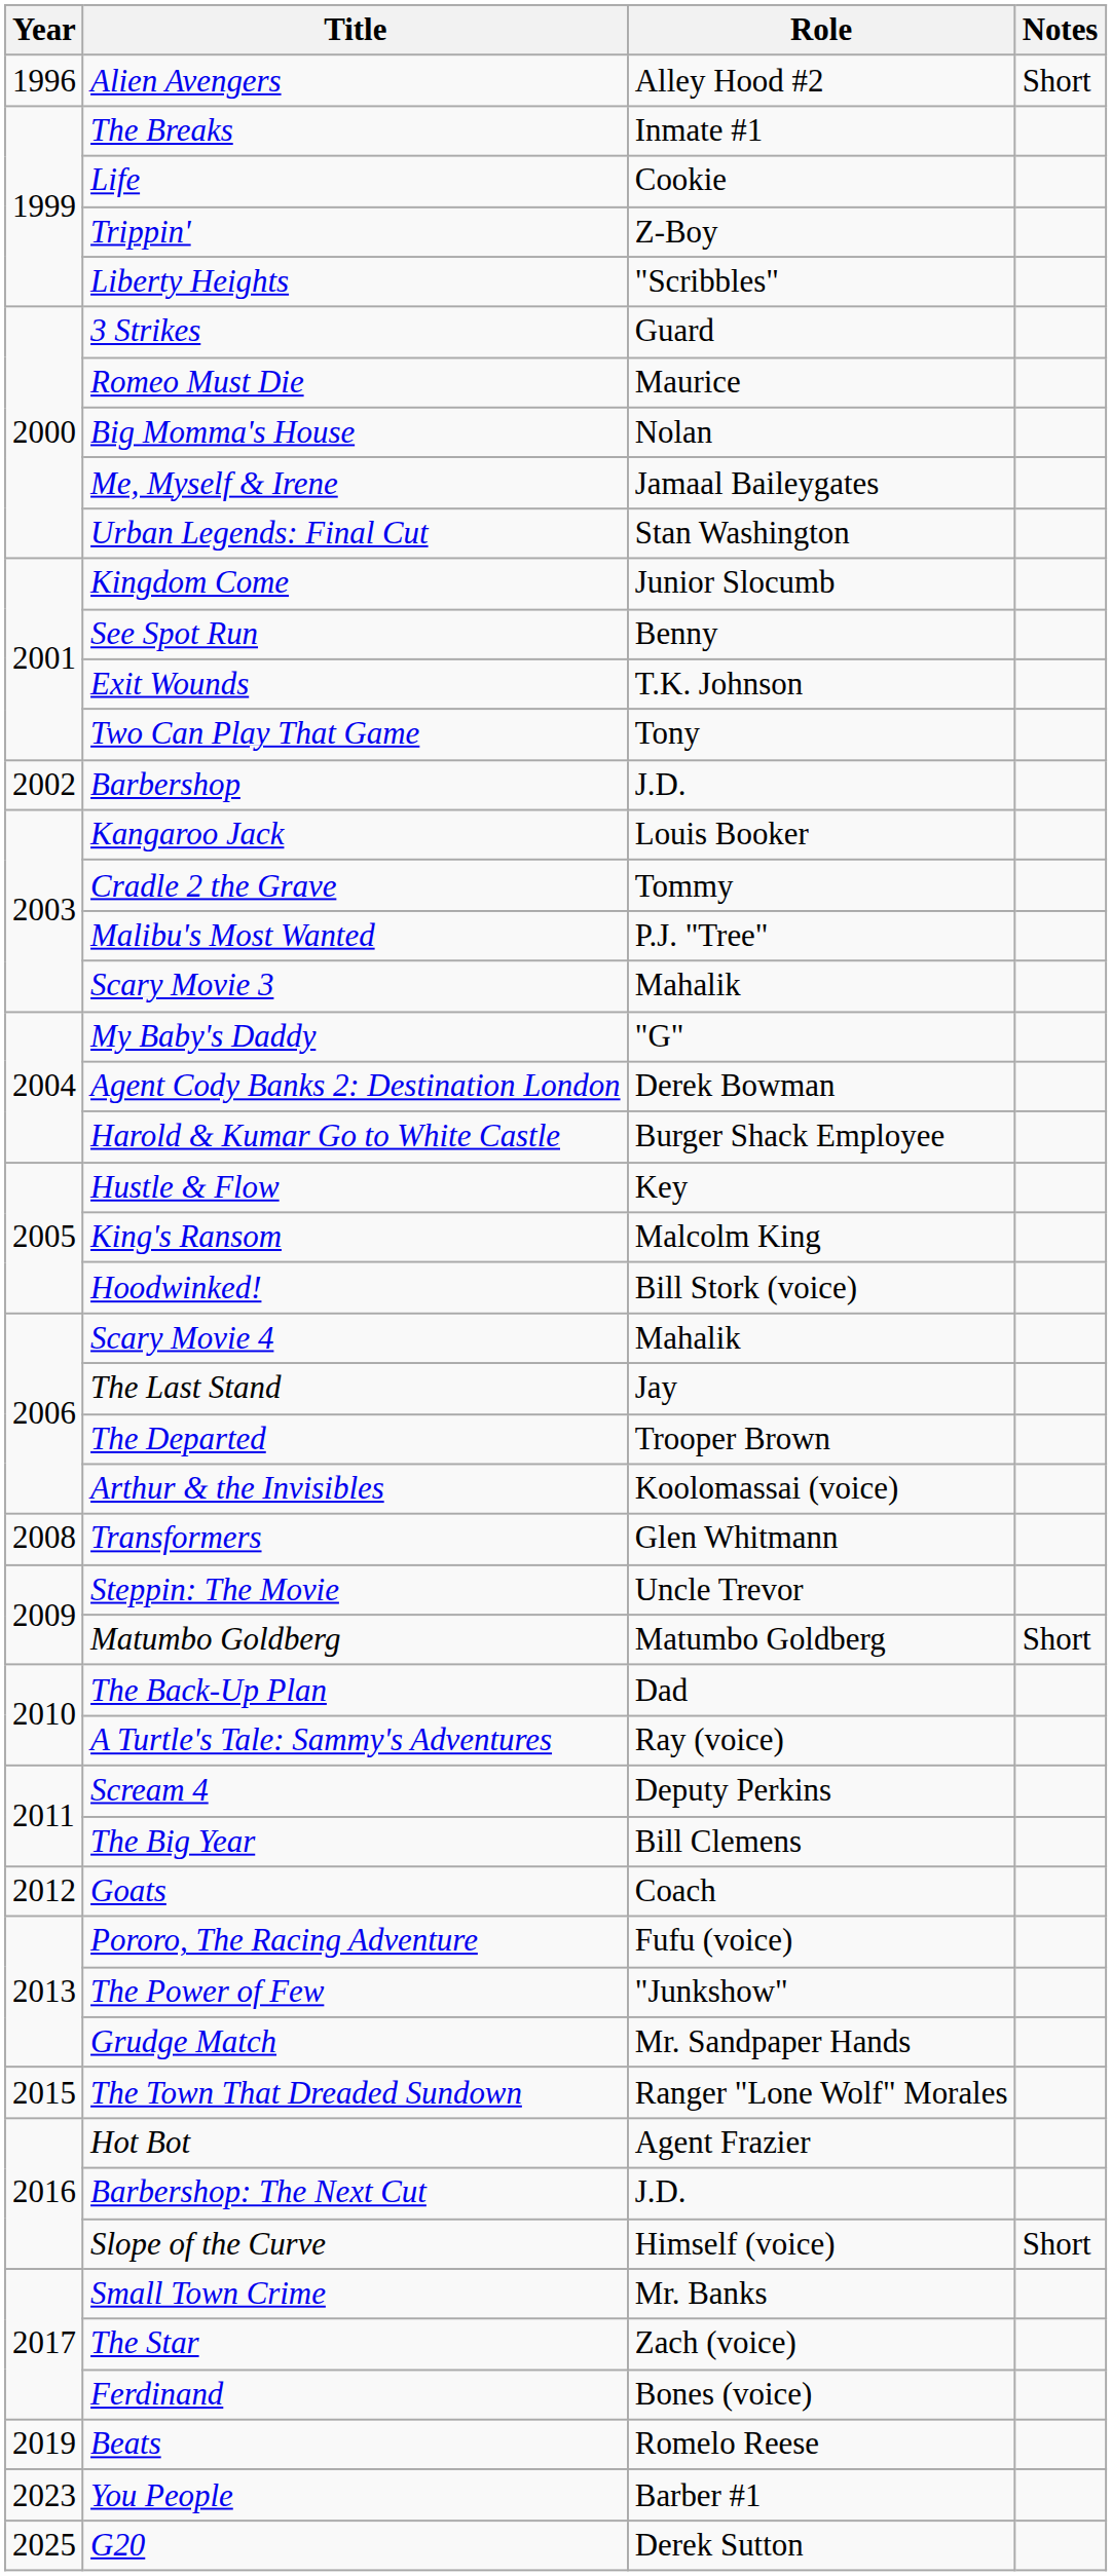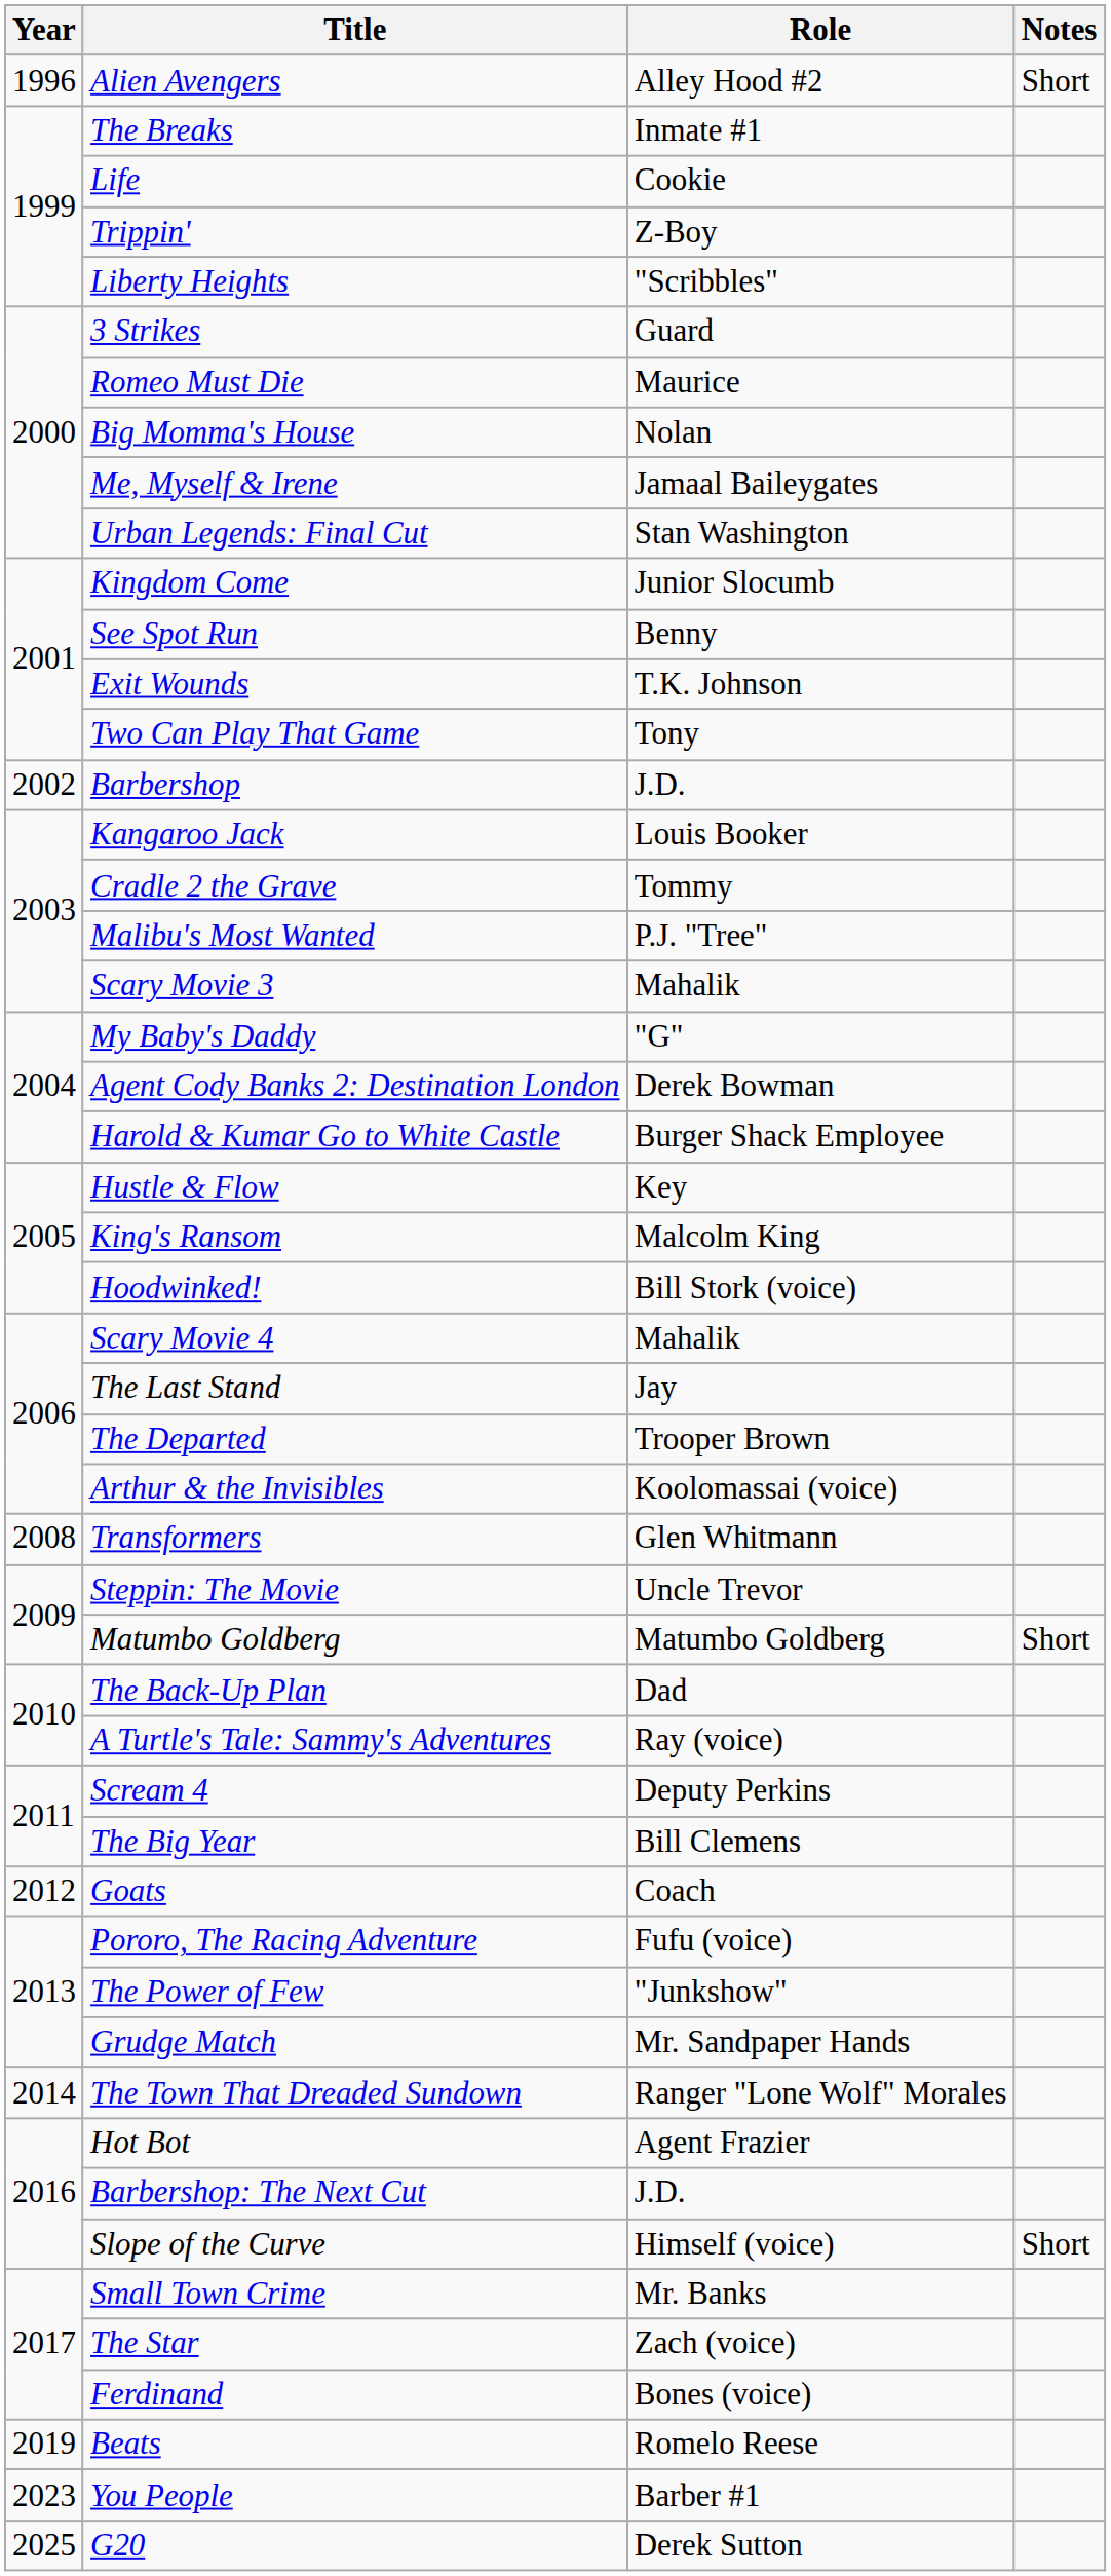 <table class="wikitable sortable">
 <tr>
 <th>Year</th>
 <th>Title</th>
 <th>Role</th>
 <th>Notes</th>
 </tr>
 <tr>
 <td>1996</td>
 <td><em><a href='#'>Alien Avengers</a></em></td>
 <td>Alley Hood #2</td>
 <td>Short</td>
 </tr>
 <tr>
 <td rowspan="4">1999</td>
 <td><em><a href='#'>The Breaks</a></em></td>
 <td>Inmate #1</td>
 <td></td>
 </tr>
 <tr>
 <td><em><a href='#'>Life</a></em></td>
 <td>Cookie</td>
 <td></td>
 </tr>
 <tr>
 <td><em><a href='#'>Trippin'</a></em></td>
 <td>Z-Boy</td>
 <td></td>
 </tr>
 <tr>
 <td><em><a href='#'>Liberty Heights</a></em></td>
 <td>"Scribbles"</td>
 <td></td>
 </tr>
 <tr>
 <td rowspan="5">2000</td>
 <td><em><a href='#'>3 Strikes</a></em></td>
 <td>Guard</td>
 <td></td>
 </tr>
 <tr>
 <td><em><a href='#'>Romeo Must Die</a></em></td>
 <td>Maurice</td>
 <td></td>
 </tr>
 <tr>
 <td><em><a href='#'>Big Momma's House</a></em></td>
 <td>Nolan</td>
 <td></td>
 </tr>
 <tr>
 <td><em><a href='#'>Me, Myself & Irene</a></em></td>
 <td>Jamaal Baileygates</td>
 <td></td>
 </tr>
 <tr>
 <td><em><a href='#'>Urban Legends: Final Cut</a></em></td>
 <td>Stan Washington</td>
 <td></td>
 </tr>
 <tr>
 <td rowspan="4">2001</td>
 <td><em><a href='#'>Kingdom Come</a></em></td>
 <td>Junior Slocumb</td>
 <td></td>
 </tr>
 <tr>
 <td><em><a href='#'>See Spot Run</a></em></td>
 <td>Benny</td>
 <td></td>
 </tr>
 <tr>
 <td><em><a href='#'>Exit Wounds</a></em></td>
 <td>T.K. Johnson</td>
 <td></td>
 </tr>
 <tr>
 <td><em><a href='#'>Two Can Play That Game</a></em></td>
 <td>Tony</td>
 <td></td>
 </tr>
 <tr>
 <td>2002</td>
 <td><em><a href='#'>Barbershop</a></em></td>
 <td>J.D.</td>
 <td></td>
 </tr>
 <tr>
 <td rowspan="4">2003</td>
 <td><em><a href='#'>Kangaroo Jack</a></em></td>
 <td>Louis Booker</td>
 <td></td>
 </tr>
 <tr>
 <td><em><a href='#'>Cradle 2 the Grave</a></em></td>
 <td>Tommy</td>
 <td></td>
 </tr>
 <tr>
 <td><em><a href='#'>Malibu's Most Wanted</a></em></td>
 <td>P.J. "Tree"</td>
 <td></td>
 </tr>
 <tr>
 <td><em><a href='#'>Scary Movie 3</a></em></td>
 <td>Mahalik</td>
 <td></td>
 </tr>
 <tr>
 <td rowspan="3">2004</td>
 <td><em><a href='#'>My Baby's Daddy</a></em></td>
 <td>"G"</td>
 <td></td>
 </tr>
 <tr>
 <td><em><a href='#'>Agent Cody Banks 2: Destination London</a></em></td>
 <td>Derek Bowman</td>
 </tr>
 <tr>
 <td><em><a href='#'>Harold & Kumar Go to White Castle</a></em></td>
 <td>Burger Shack Employee</td>
 <td></td>
 </tr>
 <tr>
 <td rowspan="3">2005</td>
 <td><em><a href='#'>Hustle & Flow</a></em></td>
 <td>Key</td>
 <td></td>
 </tr>
 <tr>
 <td><em><a href='#'>King's Ransom</a></em></td>
 <td>Malcolm King</td>
 <td></td>
 </tr>
 <tr>
 <td><em><a href='#'>Hoodwinked!</a></em></td>
 <td>Bill Stork (voice)</td>
 <td></td>
 </tr>
 <tr>
 <td rowspan="4">2006</td>
 <td><em><a href='#'>Scary Movie 4</a></em></td>
 <td>Mahalik</td>
 <td></td>
 </tr>
 <tr>
 <td><em>The Last Stand</em></td>
 <td>Jay</td>
 <td></td>
 </tr>
 <tr>
 <td><em><a href='#'>The Departed</a></em></td>
 <td>Trooper Brown</td>
 <td></td>
 </tr>
 <tr>
 <td><em><a href='#'>Arthur & the Invisibles</a></em></td>
 <td>Koolomassai (voice)</td>
 <td></td>
 </tr>
 <tr>
 <td>2008</td>
 <td><em><a href='#'>Transformers</a></em></td>
 <td>Glen Whitmann</td>
 <td></td>
 </tr>
 <tr>
 <td rowspan="2">2009</td>
 <td><em><a href='#'>Steppin: The Movie</a></em></td>
 <td>Uncle Trevor</td>
 <td></td>
 </tr>
 <tr>
 <td><em>Matumbo Goldberg</em></td>
 <td>Matumbo Goldberg</td>
 <td>Short</td>
 </tr>
 <tr>
 <td rowspan="2">2010</td>
 <td><em><a href='#'>The Back-Up Plan</a></em></td>
 <td>Dad</td>
 <td></td>
 </tr>
 <tr>
 <td><em><a href='#'>A Turtle's Tale: Sammy's Adventures</a></em></td>
 <td>Ray (voice)</td>
 <td></td>
 </tr>
 <tr>
 <td rowspan="2">2011</td>
 <td><em><a href='#'>Scream 4</a></em></td>
 <td>Deputy Perkins</td>
 <td></td>
 </tr>
 <tr>
 <td><em><a href='#'>The Big Year</a></em></td>
 <td>Bill Clemens</td>
 <td></td>
 </tr>
 <tr>
 <td>2012</td>
 <td><em><a href='#'>Goats</a></em></td>
 <td>Coach</td>
 <td></td>
 </tr>
 <tr>
 <td rowspan="3">2013</td>
 <td><em><a href='#'>Pororo, The Racing Adventure</a></em></td>
 <td>Fufu (voice)</td>
 <td></td>
 </tr>
 <tr>
 <td><em><a href='#'>The Power of Few</a></em></td>
 <td>"Junkshow"</td>
 <td></td>
 </tr>
 <tr>
 <td><em><a href='#'>Grudge Match</a></em></td>
 <td>Mr. Sandpaper Hands</td>
 <td></td>
 </tr>
 <tr>
-<td>2015</td>
+<td>2014</td>
 <td><em><a href='#'>The Town That Dreaded Sundown</a></em></td>
 <td>Ranger "Lone Wolf" Morales</td>
 <td></td>
 </tr>
 <tr>
 <td rowspan="3">2016</td>
 <td><em>Hot Bot</em></td>
 <td>Agent Frazier</td>
 <td></td>
 </tr>
 <tr>
 <td><em><a href='#'>Barbershop: The Next Cut</a></em></td>
 <td>J.D.</td>
 <td></td>
 </tr>
 <tr>
 <td><em>Slope of the Curve</em></td>
 <td>Himself (voice)</td>
 <td>Short</td>
 </tr>
 <tr>
 <td rowspan="3">2017</td>
 <td><em><a href='#'>Small Town Crime</a></em></td>
 <td>Mr. Banks</td>
 <td></td>
 </tr>
 <tr>
 <td><em><a href='#'>The Star</a></em></td>
 <td>Zach (voice)</td>
 <td></td>
 </tr>
 <tr>
 <td><em><a href='#'>Ferdinand</a></em></td>
 <td>Bones (voice)</td>
 <td></td>
 </tr>
 <tr>
 <td>2019</td>
 <td><em><a href='#'>Beats</a></em></td>
 <td>Romelo Reese</td>
 <td></td>
 </tr>
 <tr>
 <td>2023</td>
 <td><em><a href='#'>You People</a></em></td>
 <td>Barber #1</td>
 <td></td>
 </tr>
 <tr>
 <td>2025</td>
 <td><em><a href='#'>G20</a></em></td>
 <td>Derek Sutton</td>
 <td></td>
 </tr>
 </table>
